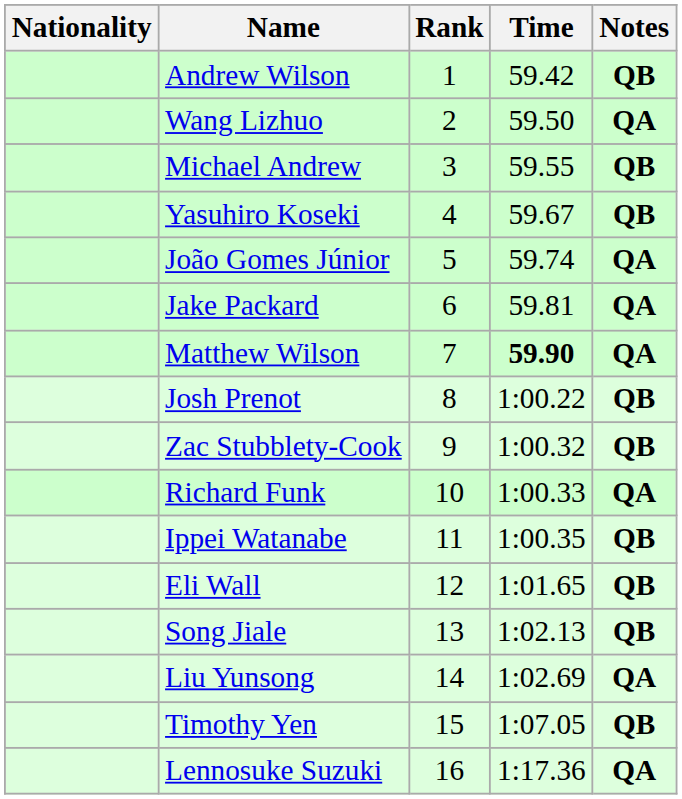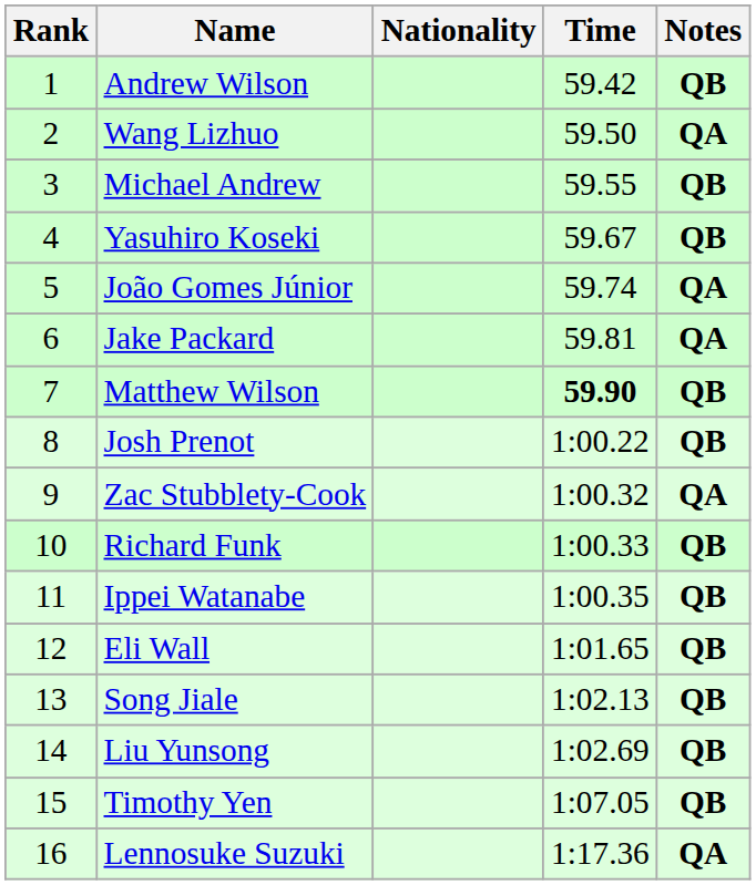 <table class="wikitable sortable" style="text-align:center">
 <tr>
+<th>Rank</th>
+<th>Name</th>
 <th>Nationality</th>
-<th>Name</th>
-<th>Rank</th>
 <th>Time</th>
 <th>Notes</th>
 </tr>
 <tr bgcolor=ccffcc>
+<td>1</td>
+<td align=left><a href='#'>Andrew Wilson</a></td>
 <td align=left></td>
-<td align=left><a href='#'>Andrew Wilson</a></td>
-<td>1</td>
 <td>59.42</td>
 <td><strong>QB</strong></td>
 </tr>
 <tr bgcolor=ccffcc>
+<td>2</td>
+<td align=left><a href='#'>Wang Lizhuo</a></td>
 <td align=left></td>
-<td align=left><a href='#'>Wang Lizhuo</a></td>
-<td>2</td>
 <td>59.50</td>
 <td><strong>QA</strong></td>
 </tr>
 <tr bgcolor=ccffcc>
+<td>3</td>
+<td align=left><a href='#'>Michael Andrew</a></td>
 <td align=left></td>
-<td align=left><a href='#'>Michael Andrew</a></td>
-<td>3</td>
 <td>59.55</td>
 <td><strong>QB</strong></td>
 </tr>
 <tr bgcolor=ccffcc>
+<td>4</td>
+<td align=left><a href='#'>Yasuhiro Koseki</a></td>
 <td align=left></td>
-<td align=left><a href='#'>Yasuhiro Koseki</a></td>
-<td>4</td>
 <td>59.67</td>
 <td><strong>QB</strong></td>
 </tr>
 <tr bgcolor=ccffcc>
+<td>5</td>
+<td align=left><a href='#'>João Gomes Júnior</a></td>
 <td align=left></td>
-<td align=left><a href='#'>João Gomes Júnior</a></td>
-<td>5</td>
 <td>59.74</td>
 <td><strong>QA</strong></td>
 </tr>
 <tr bgcolor=ccffcc>
+<td>6</td>
+<td align=left><a href='#'>Jake Packard</a></td>
 <td align=left></td>
-<td align=left><a href='#'>Jake Packard</a></td>
-<td>6</td>
 <td>59.81</td>
 <td><strong>QA</strong></td>
 </tr>
 <tr bgcolor=ccffcc>
+<td>7</td>
+<td align=left><a href='#'>Matthew Wilson</a></td>
 <td align=left></td>
-<td align=left><a href='#'>Matthew Wilson</a></td>
-<td>7</td>
 <td><strong>59.90</strong></td>
-<td><strong>QA</strong></td>
+<td><strong>QB</strong></td>
 </tr>
 <tr bgcolor=ddffdd>
+<td>8</td>
+<td align=left><a href='#'>Josh Prenot</a></td>
 <td align=left></td>
-<td align=left><a href='#'>Josh Prenot</a></td>
-<td>8</td>
 <td>1:00.22</td>
 <td><strong>QB</strong></td>
 </tr>
 <tr bgcolor=ddffdd>
+<td>9</td>
+<td align=left><a href='#'>Zac Stubblety-Cook</a></td>
 <td align=left></td>
-<td align=left><a href='#'>Zac Stubblety-Cook</a></td>
-<td>9</td>
 <td>1:00.32</td>
+<td><strong>QA</strong></td>
+</tr>
+<tr bgcolor=ccffcc>
+<td>10</td>
+<td align=left><a href='#'>Richard Funk</a></td>
+<td align=left></td>
+<td>1:00.33</td>
 <td><strong>QB</strong></td>
 </tr>
-<tr bgcolor=ccffcc>
+<tr bgcolor=ddffdd>
+<td>11</td>
+<td align=left><a href='#'>Ippei Watanabe</a></td>
 <td align=left></td>
-<td align=left><a href='#'>Richard Funk</a></td>
-<td>10</td>
-<td>1:00.33</td>
-<td><strong>QA</strong></td>
-</tr>
-<tr bgcolor=ddffdd>
-<td align=left></td>
-<td align=left><a href='#'>Ippei Watanabe</a></td>
-<td>11</td>
 <td>1:00.35</td>
 <td><strong>QB</strong></td>
 </tr>
 <tr bgcolor=ddffdd>
+<td>12</td>
+<td align=left><a href='#'>Eli Wall</a></td>
 <td align=left></td>
-<td align=left><a href='#'>Eli Wall</a></td>
-<td>12</td>
 <td>1:01.65</td>
 <td><strong>QB</strong></td>
 </tr>
 <tr bgcolor=ddffdd>
+<td>13</td>
+<td align=left><a href='#'>Song Jiale</a></td>
 <td align=left></td>
-<td align=left><a href='#'>Song Jiale</a></td>
-<td>13</td>
 <td>1:02.13</td>
 <td><strong>QB</strong></td>
 </tr>
 <tr bgcolor=ddffdd>
+<td>14</td>
+<td align=left><a href='#'>Liu Yunsong</a></td>
 <td align=left></td>
-<td align=left><a href='#'>Liu Yunsong</a></td>
-<td>14</td>
 <td>1:02.69</td>
-<td><strong>QA</strong></td>
+<td><strong>QB</strong></td>
 </tr>
 <tr bgcolor=ddffdd>
+<td>15</td>
+<td align=left><a href='#'>Timothy Yen</a></td>
 <td align=left></td>
-<td align=left><a href='#'>Timothy Yen</a></td>
-<td>15</td>
 <td>1:07.05</td>
 <td><strong>QB</strong></td>
 </tr>
 <tr bgcolor=ddffdd>
+<td>16</td>
+<td align=left><a href='#'>Lennosuke Suzuki</a></td>
 <td align=left></td>
-<td align=left><a href='#'>Lennosuke Suzuki</a></td>
-<td>16</td>
 <td>1:17.36</td>
 <td><strong>QA</strong></td>
 </tr>
 </table>
